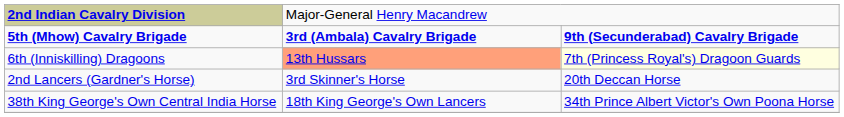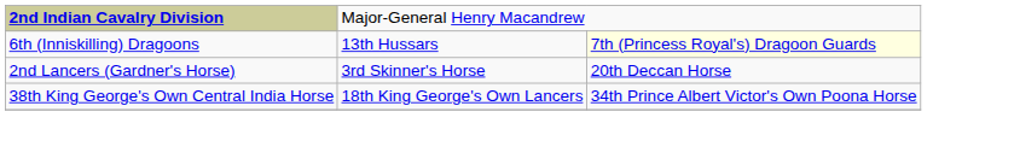 <table class="wikitable">
 <tr>
 <td style="background:#CCCC99;"><strong><a href='#'>2nd Indian Cavalry Division</a>   </strong></td>
 <td colspan="2">Major-General <a href='#'>Henry Macandrew</a></td>
 </tr>
 <tr>
-<td width="320pt"><strong><a href='#'>5th (Mhow) Cavalry Brigade</a></strong></td>
-<td width="320pt"><strong><a href='#'>3rd (Ambala) Cavalry Brigade</a></strong></td>
-<td width="320pt"><strong><a href='#'>9th (Secunderabad) Cavalry Brigade</a></strong></td>
-</tr>
-<tr>
 <td><a href='#'>6th (Inniskilling) Dragoons</a></td>
-<td style="background: lightsalmon;"><a href='#'>13th Hussars</a></td>
+<td><a href='#'>13th Hussars</a></td>
 <td style="background: lightyellow;"><a href='#'>7th (Princess Royal's) Dragoon Guards</a></td>
 </tr>
 <tr>
 <td><a href='#'>2nd Lancers (Gardner's Horse)</a></td>
 <td><a href='#'>3rd Skinner's Horse</a></td>
 <td><a href='#'>20th Deccan Horse</a></td>
 </tr>
 <tr>
 <td><a href='#'>38th King George's Own Central India Horse</a></td>
 <td><a href='#'>18th King George's Own Lancers</a></td>
 <td><a href='#'>34th Prince Albert Victor's Own Poona Horse</a></td>
 </tr>
 <tr>
 </tr>
 </table>
